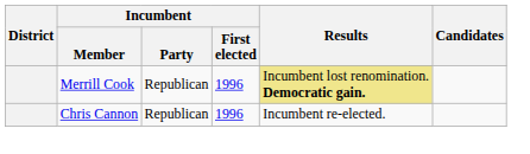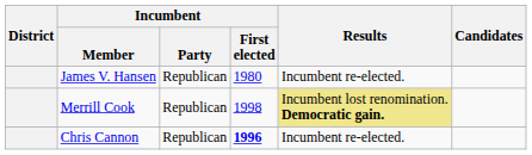 <table class="wikitable sortable">
 <tr>
 <th rowspan=2>District</th>
 <th colspan=3>Incumbent</th>
 <th rowspan=2>Results</th>
 <th rowspan=2 class="unsortable">Candidates</th>
 </tr>
 <tr valign=bottom>
 <th>Member</th>
 <th>Party</th>
 <th>First<br>elected</th>
 </tr>
 <tr>
 <th></th>
+<td><a href='#'>James V. Hansen</a></td>
+<td>Republican</td>
+<td><a href='#'>1980</a></td>
+<td>Incumbent re-elected.</td>
+<td nowrap></td>
+</tr>
+<tr>
+<th></th>
 <td><a href='#'>Merrill Cook</a></td>
 <td>Republican</td>
-<td><a href='#'>1996</a></td>
+<td><a href='#'>1998</a></td>
 <td style="background: khaki;">Incumbent lost renomination.<br><strong>Democratic gain.</strong></td>
 <td nowrap><br></td>
 </tr>
 <tr>
 <th></th>
 <td><a href='#'>Chris Cannon</a></td>
 <td>Republican</td>
-<td><a href='#'>1996</a></td>
+<td><strong><a href='#'>1996</a></strong></td>
 <td>Incumbent re-elected.</td>
 <td nowrap></td>
 </tr>
 </table>
